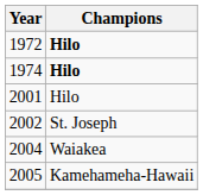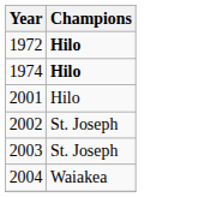 <table class="wikitable">
 <tr>
 <th>Year</th>
 <th>Champions</th>
 </tr>
 <tr>
 <td>1972</td>
 <td><strong>Hilo</strong></td>
 </tr>
 <tr>
 <td>1974</td>
 <td><strong>Hilo</strong></td>
 </tr>
 <tr>
 <td>2001</td>
 <td>Hilo</td>
 </tr>
 <tr>
 <td>2002</td>
 <td>St. Joseph</td>
 </tr>
 <tr>
+<td>2003</td>
+<td>St. Joseph</td>
+</tr>
+<tr>
 <td>2004</td>
 <td>Waiakea</td>
 </tr>
 <tr>
-<td>2005</td>
-<td>Kamehameha-Hawaii</td>
-</tr>
-<tr>
 </tr>
 </table>
